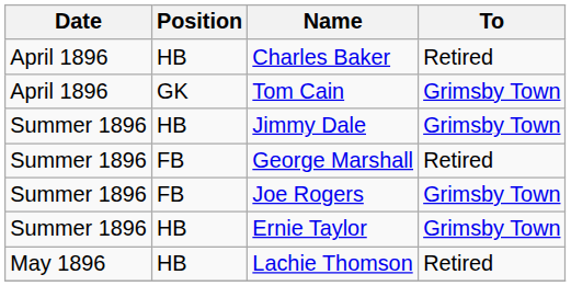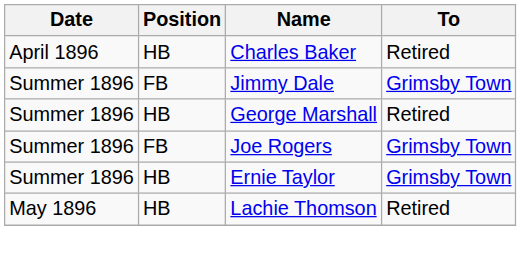 <table class="wikitable">
 <tr>
 <th>Date</th>
 <th>Position</th>
 <th>Name</th>
 <th>To</th>
 </tr>
 <tr>
 <td>April 1896</td>
 <td>HB</td>
 <td><a href='#'>Charles Baker</a></td>
 <td>Retired</td>
 </tr>
 <tr>
-<td>April 1896</td>
-<td>GK</td>
-<td><a href='#'>Tom Cain</a></td>
+<td>Summer 1896</td>
+<td>FB</td>
+<td><a href='#'>Jimmy Dale</a></td>
 <td><a href='#'>Grimsby Town</a></td>
 </tr>
 <tr>
 <td>Summer 1896</td>
 <td>HB</td>
-<td><a href='#'>Jimmy Dale</a></td>
-<td><a href='#'>Grimsby Town</a></td>
-</tr>
-<tr>
-<td>Summer 1896</td>
-<td>FB</td>
 <td><a href='#'>George Marshall</a></td>
 <td>Retired</td>
 </tr>
 <tr>
 <td>Summer 1896</td>
 <td>FB</td>
 <td><a href='#'>Joe Rogers</a></td>
 <td><a href='#'>Grimsby Town</a></td>
 </tr>
 <tr>
 <td>Summer 1896</td>
 <td>HB</td>
 <td><a href='#'>Ernie Taylor</a></td>
 <td><a href='#'>Grimsby Town</a></td>
 </tr>
 <tr>
 <td>May 1896</td>
 <td>HB</td>
 <td><a href='#'>Lachie Thomson</a></td>
 <td>Retired</td>
 </tr>
 <tr>
 </tr>
 </table>
